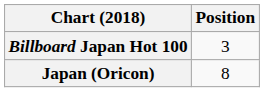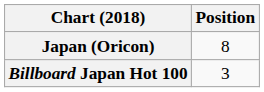 <table class="wikitable plainrowheaders">
 <tr>
 <th align="center">Chart (2018)</th>
 <th align="center">Position</th>
 </tr>
 <tr>
+<th scope="row">Japan (Oricon)</th>
+<td align="center">8</td>
+</tr>
+<tr>
 <th scope="row"><em>Billboard</em> Japan Hot 100</th>
 <td align="center">3</td>
 </tr>
-<tr>
-<th scope="row">Japan (Oricon)</th>
-<td align="center">8</td>
-</tr>
 </table>
